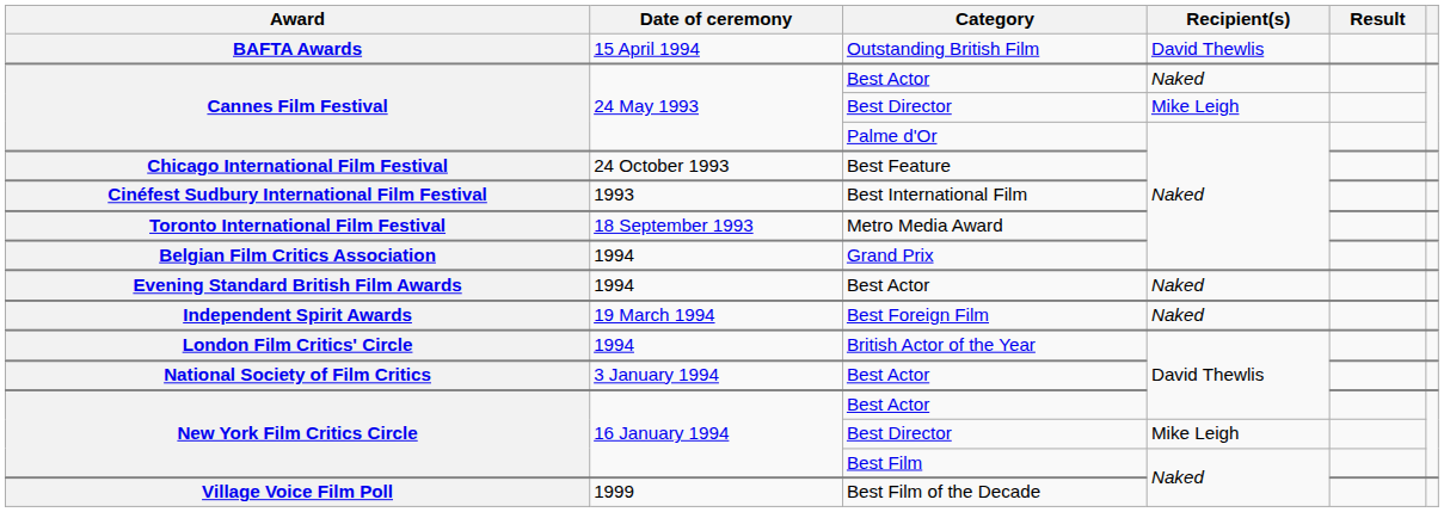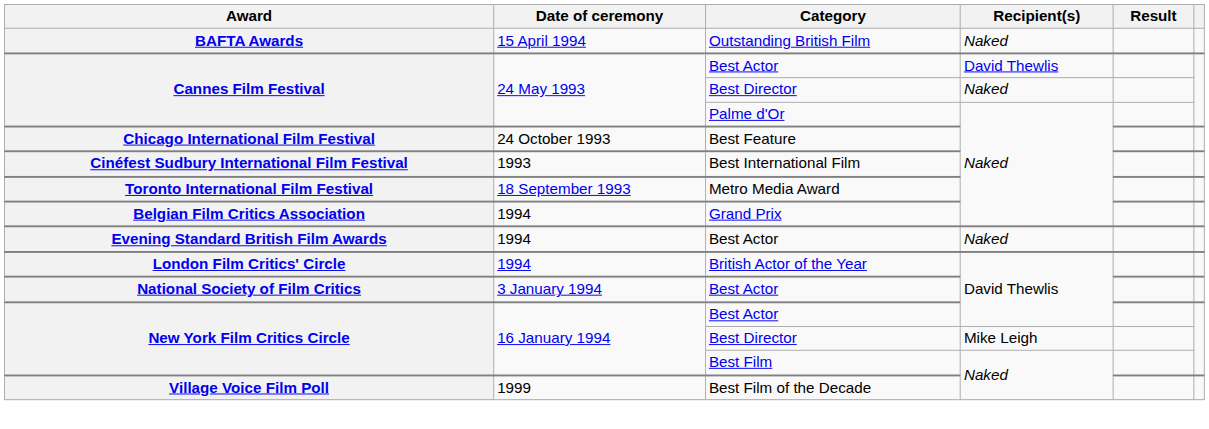 <table class="wikitable plainrowheaders sortable" style="width:100%;">
 <tr>
 <th scope="col">Award</th>
 <th scope="col">Date of ceremony</th>
 <th scope="col">Category</th>
 <th scope="col">Recipient(s)</th>
 <th>Result</th>
 <th scope="col" class="unsortable"></th>
 </tr>
 <tr>
 <th scope="row"><a href='#'>BAFTA Awards</a></th>
 <td><a href='#'>15 April 1994</a></td>
 <td><a href='#'>Outstanding British Film</a></td>
-<td><a href='#'>David Thewlis</a></td>
+<td><em>Naked</em></td>
 <td></td>
 <td align="center"></td>
 </tr>
 <tr style="border-top:2px solid gray;">
 <th rowspan="3" scope="row"><a href='#'>Cannes Film Festival</a></th>
 <td rowspan="3"><a href='#'>24 May 1993</a></td>
 <td><a href='#'>Best Actor</a></td>
-<td><em>Naked</em></td>
+<td><a href='#'>David Thewlis</a></td>
 <td></td>
 <td rowspan="3" align="center"></td>
 </tr>
 <tr>
 <td><a href='#'>Best Director</a></td>
-<td><a href='#'>Mike Leigh</a></td>
+<td><em>Naked</em></td>
 <td></td>
 </tr>
 <tr>
 <td><a href='#'>Palme d'Or</a></td>
 <td rowspan="5" ><em>Naked</em></td>
 <td></td>
 </tr>
 <tr style="border-top:2px solid gray;">
 <th scope="row"><a href='#'>Chicago International Film Festival</a></th>
 <td>24 October 1993</td>
 <td>Best Feature</td>
 <td></td>
 <td></td>
 </tr>
 <tr style="border-top:2px solid gray;">
 <th scope="row"><a href='#'>Cinéfest Sudbury International Film Festival</a></th>
 <td>1993</td>
 <td>Best International Film</td>
 <td></td>
 <td></td>
 </tr>
 <tr style="border-top:2px solid gray;">
 <th scope="row"><a href='#'>Toronto International Film Festival</a></th>
 <td><a href='#'>18 September 1993</a></td>
 <td>Metro Media Award</td>
 <td></td>
 <td></td>
 </tr>
 <tr style="border-top:2px solid gray;">
 <th scope="row"><a href='#'>Belgian Film Critics Association</a></th>
 <td>1994</td>
 <td><a href='#'>Grand Prix</a></td>
 <td></td>
 <td align="center"></td>
 </tr>
 <tr style="border-top:2px solid gray;">
 <th scope="row"><a href='#'>Evening Standard British Film Awards</a></th>
 <td>1994</td>
 <td>Best Actor</td>
 <td><em>Naked</em></td>
 <td></td>
 <td align="center"></td>
 </tr>
 <tr style="border-top:2px solid gray;">
-<th scope="row"><a href='#'>Independent Spirit Awards</a></th>
-<td><a href='#'>19 March 1994</a></td>
-<td><a href='#'>Best Foreign Film</a></td>
-<td><em>Naked</em></td>
-<td></td>
-<td align="center"></td>
-</tr>
-<tr style="border-top:2px solid gray;">
 <th scope="row"><a href='#'>London Film Critics' Circle</a></th>
 <td><a href='#'>1994</a></td>
 <td><a href='#'>British Actor of the Year</a></td>
 <td rowspan="3">David Thewlis</td>
 <td></td>
 <td align="center"></td>
 </tr>
 <tr style="border-top:2px solid gray;">
 <th scope="row"><a href='#'>National Society of Film Critics</a></th>
 <td><a href='#'>3 January 1994</a></td>
 <td><a href='#'>Best Actor</a></td>
 <td></td>
 <td></td>
 </tr>
 <tr style="border-top:2px solid gray;">
 <th rowspan="3" scope="row"><a href='#'>New York Film Critics Circle</a></th>
 <td rowspan="3"><a href='#'>16 January 1994</a></td>
 <td><a href='#'>Best Actor</a></td>
 <td></td>
 <td rowspan="3"></td>
 </tr>
 <tr>
 <td><a href='#'>Best Director</a></td>
 <td>Mike Leigh</td>
 <td></td>
 </tr>
 <tr>
 <td><a href='#'>Best Film</a></td>
 <td rowspan="2"><em>Naked</em></td>
 <td></td>
 </tr>
 <tr style="border-top:2px solid gray;">
 <th scope="row"><a href='#'>Village Voice Film Poll</a></th>
 <td>1999</td>
 <td>Best Film of the Decade</td>
 <td></td>
 <td></td>
 </tr>
 </table>
